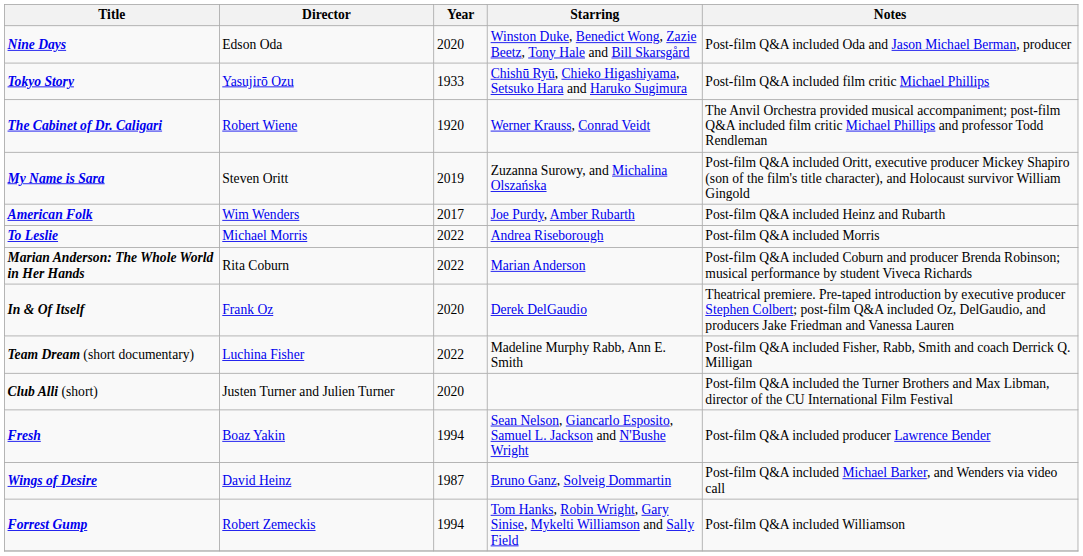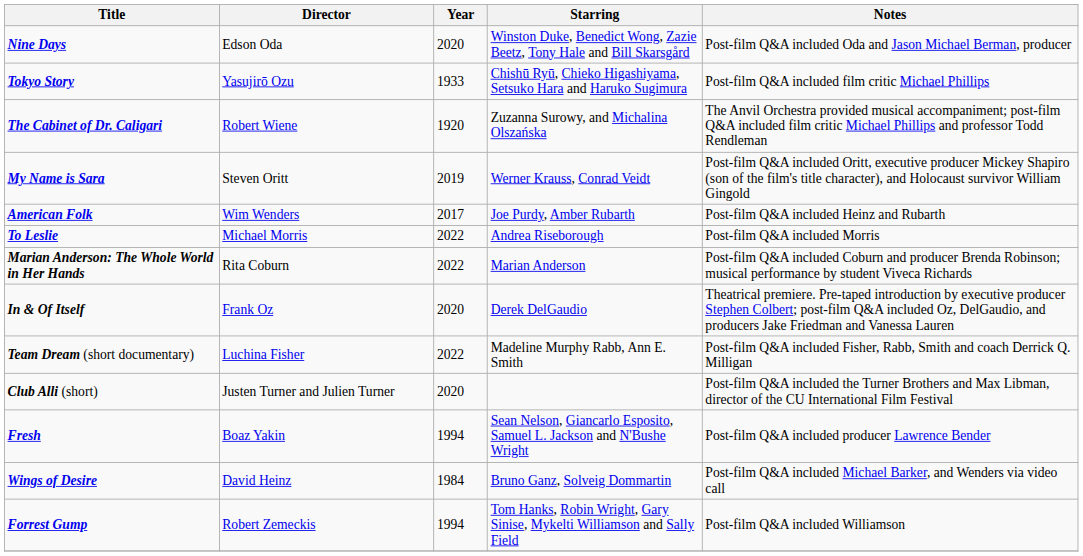 <table class="wikitable" style="width:100%;">
 <tr>
 <th style="width:20%;">Title</th>
 <th style="width:20%;">Director</th>
 <th style="width:5%;">Year</th>
 <th style="width:20%;">Starring</th>
 <th style="width:35%;">Notes</th>
 </tr>
 <tr>
 <td><strong><em><a href='#'>Nine Days</a></em></strong></td>
 <td>Edson Oda</td>
 <td>2020</td>
 <td><a href='#'>Winston Duke</a>, <a href='#'>Benedict Wong</a>, <a href='#'>Zazie Beetz</a>, <a href='#'>Tony Hale</a> and <a href='#'>Bill Skarsgård</a></td>
 <td>Post-film Q&A included Oda and <a href='#'>Jason Michael Berman</a>, producer</td>
 </tr>
 <tr>
 <td><strong><em><a href='#'>Tokyo Story</a></em></strong></td>
 <td><a href='#'>Yasujirō Ozu</a></td>
 <td>1933</td>
 <td><a href='#'>Chishū Ryū</a>, <a href='#'>Chieko Higashiyama</a>, <a href='#'>Setsuko Hara</a> and <a href='#'>Haruko Sugimura</a></td>
 <td>Post-film Q&A included film critic <a href='#'>Michael Phillips</a></td>
 </tr>
 <tr>
 <td><strong><em><a href='#'>The Cabinet of Dr. Caligari</a></em></strong></td>
 <td><a href='#'>Robert Wiene</a></td>
 <td>1920</td>
-<td><a href='#'>Werner Krauss</a>, <a href='#'>Conrad Veidt</a></td>
+<td>Zuzanna Surowy,  and <a href='#'>Michalina Olszańska</a></td>
 <td>The Anvil Orchestra provided musical accompaniment; post-film Q&A included film critic <a href='#'>Michael Phillips</a> and professor Todd Rendleman</td>
 </tr>
 <tr>
 <td><strong><em><a href='#'>My Name is Sara</a></em></strong></td>
 <td>Steven Oritt</td>
 <td>2019</td>
-<td>Zuzanna Surowy,  and <a href='#'>Michalina Olszańska</a></td>
+<td><a href='#'>Werner Krauss</a>, <a href='#'>Conrad Veidt</a></td>
 <td>Post-film Q&A included Oritt, executive producer Mickey Shapiro (son of the film's title character), and Holocaust survivor William Gingold</td>
 </tr>
 <tr>
 <td><strong><em><a href='#'>American Folk</a></em></strong></td>
 <td><a href='#'>Wim Wenders</a></td>
 <td>2017</td>
 <td><a href='#'>Joe Purdy</a>, <a href='#'>Amber Rubarth</a></td>
 <td>Post-film Q&A included Heinz and Rubarth</td>
 </tr>
 <tr>
 <td><strong><em><a href='#'>To Leslie</a></em></strong></td>
 <td><a href='#'>Michael Morris</a></td>
 <td>2022</td>
 <td><a href='#'>Andrea Riseborough</a></td>
 <td>Post-film Q&A included Morris</td>
 </tr>
 <tr>
 <td><strong><em>Marian Anderson: The Whole World in Her Hands</em></strong></td>
 <td>Rita Coburn</td>
 <td>2022</td>
 <td><a href='#'>Marian Anderson</a></td>
 <td>Post-film Q&A included Coburn and producer Brenda Robinson; musical performance by student Viveca Richards</td>
 </tr>
 <tr>
 <td><strong><em>In & Of Itself</em></strong></td>
 <td><a href='#'>Frank Oz</a></td>
 <td>2020</td>
 <td><a href='#'>Derek DelGaudio</a></td>
 <td>Theatrical premiere. Pre-taped introduction by executive producer <a href='#'>Stephen Colbert</a>; post-film Q&A included Oz, DelGaudio, and producers Jake Friedman and Vanessa Lauren</td>
 </tr>
 <tr>
 <td><strong><em>Team Dream</em></strong> (short documentary)</td>
 <td><a href='#'>Luchina Fisher</a></td>
 <td>2022</td>
 <td>Madeline Murphy Rabb, Ann E. Smith</td>
 <td>Post-film Q&A included Fisher, Rabb, Smith and coach Derrick Q. Milligan</td>
 </tr>
 <tr>
 <td><strong><em>Club Alli</em></strong> (short)</td>
 <td>Justen Turner and Julien Turner</td>
 <td>2020</td>
 <td></td>
 <td>Post-film Q&A included the Turner Brothers and Max Libman, director of the CU International Film Festival</td>
 </tr>
 <tr>
 <td><strong><em><a href='#'>Fresh</a></em></strong></td>
 <td><a href='#'>Boaz Yakin</a></td>
 <td>1994</td>
 <td><a href='#'>Sean Nelson</a>, <a href='#'>Giancarlo Esposito</a>, <a href='#'>Samuel L. Jackson</a> and <a href='#'>N'Bushe Wright</a></td>
 <td>Post-film Q&A included producer <a href='#'>Lawrence Bender</a></td>
 </tr>
 <tr>
 <td><strong><em><a href='#'>Wings of Desire</a></em></strong></td>
 <td><a href='#'>David Heinz</a></td>
-<td>1987</td>
+<td>1984</td>
 <td><a href='#'>Bruno Ganz</a>, <a href='#'>Solveig Dommartin</a></td>
 <td>Post-film Q&A included <a href='#'>Michael Barker</a>, and Wenders via video call</td>
 </tr>
 <tr>
 <td><strong><em><a href='#'>Forrest Gump</a></em></strong></td>
 <td><a href='#'>Robert Zemeckis</a></td>
 <td>1994</td>
 <td><a href='#'>Tom Hanks</a>, <a href='#'>Robin Wright</a>, <a href='#'>Gary Sinise</a>, <a href='#'>Mykelti Williamson</a> and <a href='#'>Sally Field</a></td>
 <td>Post-film Q&A included Williamson</td>
 </tr>
 <tr>
 </tr>
 </table>
